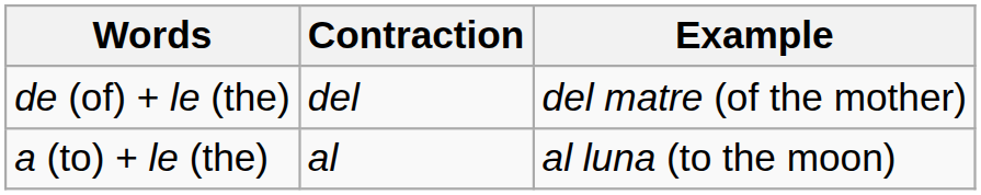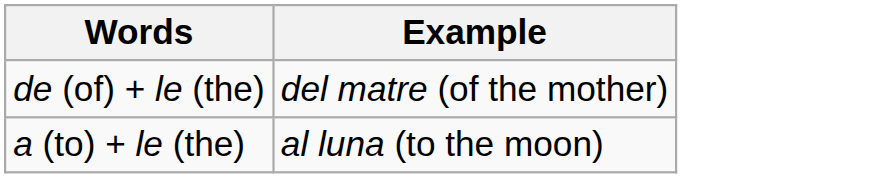 <table class="wikitable">
 <tr>
 <th>Words</th>
-<th>Contraction</th>
 <th>Example</th>
 </tr>
 <tr>
 <td><em>de</em> (of) + <em>le</em> (the)</td>
-<td><em>del</em></td>
 <td><em>del matre</em> (of the mother)</td>
 </tr>
 <tr>
 <td><em>a</em> (to) + <em>le</em> (the)</td>
-<td><em>al</em></td>
 <td><em>al luna</em> (to the moon)</td>
 </tr>
 </table>
